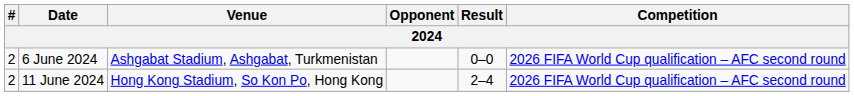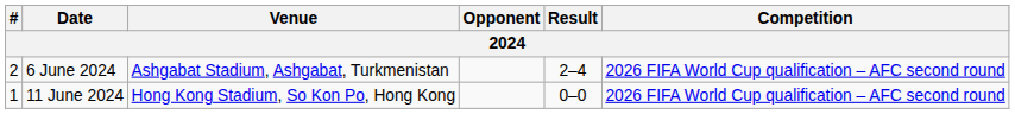 <table class="wikitable collapsible collapsed" style="font-size:85%; text-align: left;">
 <tr bgcolor="#CCCCCC" align="center">
 <th>#</th>
 <th>Date</th>
 <th>Venue</th>
 <th>Opponent</th>
 <th>Result</th>
 <th>Competition</th>
 </tr>
 <tr>
 <th colspan="6">2024</th>
 </tr>
 <tr>
 <td>2</td>
 <td>6 June 2024</td>
 <td><a href='#'>Ashgabat Stadium</a>, <a href='#'>Ashgabat</a>, Turkmenistan</td>
 <td></td>
+<td align=center>2–4</td>
+<td><a href='#'>2026 FIFA World Cup qualification – AFC second round</a></td>
+</tr>
+<tr>
+<td>1</td>
+<td>11 June 2024</td>
+<td><a href='#'>Hong Kong Stadium</a>, <a href='#'>So Kon Po</a>, Hong Kong</td>
+<td></td>
 <td align=center>0–0</td>
 <td><a href='#'>2026 FIFA World Cup qualification – AFC second round</a></td>
 </tr>
-<tr>
-<td>2</td>
-<td>11 June 2024</td>
-<td><a href='#'>Hong Kong Stadium</a>, <a href='#'>So Kon Po</a>, Hong Kong</td>
-<td></td>
-<td align=center>2–4</td>
-<td><a href='#'>2026 FIFA World Cup qualification – AFC second round</a></td>
-</tr>
 </table>
